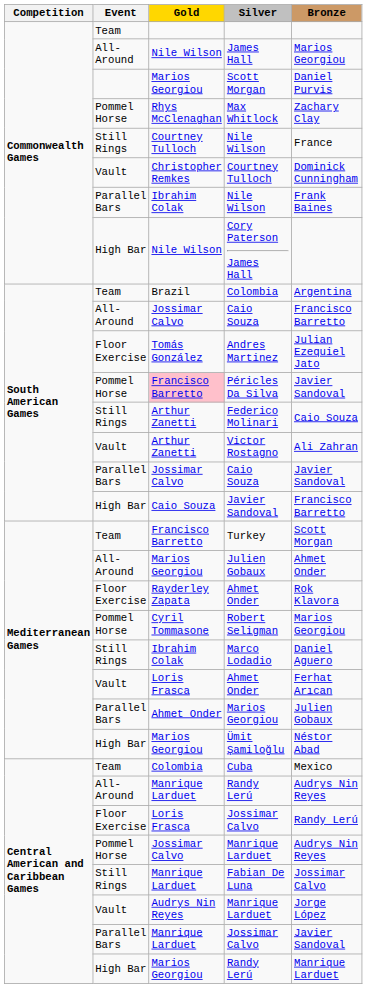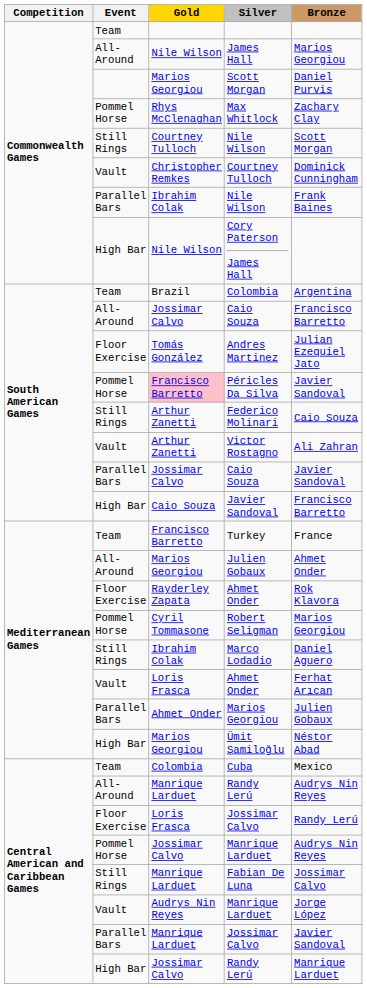 <table style="width:70%;" class="wikitable">
 <tr>
 <th style="text-align:center; width:5%;">Competition</th>
 <th style="text-align:center; width:10%;">Event</th>
 <td style="text-align:center; width:20%; background:gold;"><strong>Gold</strong></td>
 <td style="text-align:center; width:20%; background:silver;"><strong>Silver</strong></td>
 <td style="text-align:center; width:20%; background:#c96;"><strong>Bronze</strong></td>
 </tr>
 <tr>
 <td rowspan="8"><strong>Commonwealth Games</strong></td>
 <td>Team</td>
 <td></td>
 <td></td>
 <td></td>
 </tr>
 <tr>
 <td>All-Around</td>
 <td> <a href='#'>Nile Wilson</a></td>
 <td> <a href='#'>James Hall</a></td>
 <td> <a href='#'>Marios Georgiou</a></td>
 </tr>
 <tr>
 <td></td>
 <td> <a href='#'>Marios Georgiou</a></td>
 <td> <a href='#'>Scott Morgan</a></td>
 <td> <a href='#'>Daniel Purvis</a></td>
 </tr>
 <tr>
 <td>Pommel Horse</td>
 <td> <a href='#'>Rhys McClenaghan</a></td>
 <td> <a href='#'>Max Whitlock</a></td>
 <td> <a href='#'>Zachary Clay</a></td>
 </tr>
 <tr>
 <td>Still Rings</td>
 <td> <a href='#'>Courtney Tulloch</a></td>
 <td> <a href='#'>Nile Wilson</a></td>
-<td> France</td>
+<td> <a href='#'>Scott Morgan</a></td>
 </tr>
 <tr>
 <td>Vault</td>
 <td> <a href='#'>Christopher Remkes</a></td>
 <td> <a href='#'>Courtney Tulloch</a></td>
 <td> <a href='#'>Dominick Cunningham</a></td>
 </tr>
 <tr>
 <td>Parallel Bars</td>
 <td> <a href='#'>Ibrahim Colak</a></td>
 <td> <a href='#'>Nile Wilson</a></td>
 <td> <a href='#'>Frank Baines</a></td>
 </tr>
 <tr>
 <td>High Bar</td>
 <td> <a href='#'>Nile Wilson</a></td>
 <td> <a href='#'>Cory Paterson</a><hr> <a href='#'>James Hall</a></td>
 <td></td>
 </tr>
 <tr>
 <td rowspan="8"><strong>South American Games</strong></td>
 <td>Team</td>
 <td> Brazil</td>
 <td> <a href='#'>Colombia</a></td>
 <td> <a href='#'>Argentina</a></td>
 </tr>
 <tr>
 <td>All-Around</td>
 <td> <a href='#'>Jossimar Calvo</a></td>
 <td> <a href='#'>Caio Souza</a></td>
 <td> <a href='#'>Francisco Barretto</a></td>
 </tr>
 <tr>
 <td>Floor Exercise</td>
 <td> <a href='#'>Tomás González</a></td>
 <td> <a href='#'>Andres Martinez</a></td>
 <td> <a href='#'>Julian Ezequiel Jato</a></td>
 </tr>
 <tr>
 <td>Pommel Horse</td>
 <td style="background: pink;"> <a href='#'>Francisco Barretto</a></td>
 <td> <a href='#'>Péricles Da Silva</a></td>
 <td> <a href='#'>Javier Sandoval</a></td>
 </tr>
 <tr>
 <td>Still Rings</td>
 <td> <a href='#'>Arthur Zanetti</a></td>
 <td> <a href='#'>Federico Molinari</a></td>
 <td> <a href='#'>Caio Souza</a></td>
 </tr>
 <tr>
 <td>Vault</td>
 <td> <a href='#'>Arthur Zanetti</a></td>
 <td> <a href='#'>Victor Rostagno</a></td>
 <td> <a href='#'>Ali Zahran</a></td>
 </tr>
 <tr>
 <td>Parallel Bars</td>
 <td> <a href='#'>Jossimar Calvo</a></td>
 <td> <a href='#'>Caio Souza</a></td>
 <td> <a href='#'>Javier Sandoval</a></td>
 </tr>
 <tr>
 <td>High Bar</td>
 <td> <a href='#'>Caio Souza</a></td>
 <td> <a href='#'>Javier Sandoval</a></td>
 <td> <a href='#'>Francisco Barretto</a></td>
 </tr>
 <tr>
 <td rowspan="8"><strong>Mediterranean Games</strong></td>
 <td>Team</td>
 <td> <a href='#'>Francisco Barretto</a></td>
 <td> Turkey</td>
-<td> <a href='#'>Scott Morgan</a></td>
+<td> France</td>
 </tr>
 <tr>
 <td>All-Around</td>
 <td> <a href='#'>Marios Georgiou</a></td>
 <td> <a href='#'>Julien Gobaux</a></td>
 <td> <a href='#'>Ahmet Onder</a></td>
 </tr>
 <tr>
 <td>Floor Exercise</td>
 <td> <a href='#'>Rayderley Zapata</a></td>
 <td> <a href='#'>Ahmet Onder</a></td>
 <td> <a href='#'>Rok Klavora</a></td>
 </tr>
 <tr>
 <td>Pommel Horse</td>
 <td> <a href='#'>Cyril Tommasone</a></td>
 <td> <a href='#'>Robert Seligman</a></td>
 <td> <a href='#'>Marios Georgiou</a></td>
 </tr>
 <tr>
 <td>Still Rings</td>
 <td> <a href='#'>Ibrahim Colak</a></td>
 <td> <a href='#'>Marco Lodadio</a></td>
 <td> <a href='#'>Daniel Aguero</a></td>
 </tr>
 <tr>
 <td>Vault</td>
 <td> <a href='#'>Loris Frasca</a></td>
 <td> <a href='#'>Ahmet Onder</a></td>
 <td> <a href='#'>Ferhat Arıcan</a></td>
 </tr>
 <tr>
 <td>Parallel Bars</td>
 <td> <a href='#'>Ahmet Onder</a></td>
 <td> <a href='#'>Marios Georgiou</a></td>
 <td> <a href='#'>Julien Gobaux</a></td>
 </tr>
 <tr>
 <td>High Bar</td>
 <td> <a href='#'>Marios Georgiou</a></td>
 <td> <a href='#'>Ümit Şamiloğlu</a></td>
 <td> <a href='#'>Néstor Abad</a></td>
 </tr>
 <tr>
 <td rowspan="8"><strong>Central American and Caribbean Games</strong></td>
 <td>Team</td>
 <td> <a href='#'>Colombia</a></td>
 <td> <a href='#'>Cuba</a></td>
 <td> Mexico</td>
 </tr>
 <tr>
 <td>All-Around</td>
 <td> <a href='#'>Manrique Larduet</a></td>
 <td> <a href='#'>Randy Lerú</a></td>
 <td> <a href='#'>Audrys Nin Reyes</a></td>
 </tr>
 <tr>
 <td>Floor Exercise</td>
 <td> <a href='#'>Loris Frasca</a></td>
 <td> <a href='#'>Jossimar Calvo</a></td>
 <td> <a href='#'>Randy Lerú</a></td>
 </tr>
 <tr>
 <td>Pommel Horse</td>
 <td> <a href='#'>Jossimar Calvo</a></td>
 <td> <a href='#'>Manrique Larduet</a></td>
 <td> <a href='#'>Audrys Nin Reyes</a></td>
 </tr>
 <tr>
 <td>Still Rings</td>
 <td> <a href='#'>Manrique Larduet</a></td>
 <td> <a href='#'>Fabian De Luna</a></td>
 <td> <a href='#'>Jossimar Calvo</a></td>
 </tr>
 <tr>
 <td>Vault</td>
 <td> <a href='#'>Audrys Nin Reyes</a></td>
 <td> <a href='#'>Manrique Larduet</a></td>
 <td> <a href='#'>Jorge López</a></td>
 </tr>
 <tr>
 <td>Parallel Bars</td>
 <td> <a href='#'>Manrique Larduet</a></td>
 <td> <a href='#'>Jossimar Calvo</a></td>
 <td> <a href='#'>Javier Sandoval</a></td>
 </tr>
 <tr>
 <td>High Bar</td>
-<td> <a href='#'>Marios Georgiou</a></td>
+<td> <a href='#'>Jossimar Calvo</a></td>
 <td> <a href='#'>Randy Lerú</a></td>
 <td> <a href='#'>Manrique Larduet</a></td>
 </tr>
 </table>
